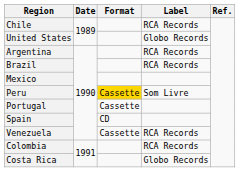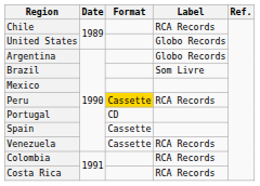 <table class="wikitable">
 <tr>
 <th>Region</th>
 <th>Date</th>
 <th>Format</th>
 <th>Label</th>
 <th>Ref.</th>
 </tr>
 <tr>
 <td scope="row" style="background-color: #f2f2f2;">Chile</td>
 <td rowspan="2">1989</td>
 <td></td>
 <td>RCA Records</td>
 <td rowspan="11"></td>
 </tr>
 <tr>
 <td scope="row" style="background-color: #f2f2f2;">United States</td>
 <td></td>
 <td>Globo Records</td>
 </tr>
 <tr>
 <td scope="row" style="background-color: #f2f2f2;">Argentina</td>
 <td rowspan="7">1990</td>
 <td></td>
-<td>RCA Records</td>
+<td>Globo Records</td>
 </tr>
 <tr>
 <td scope="row" style="background-color: #f2f2f2;">Brazil</td>
 <td></td>
-<td>RCA Records</td>
+<td>Som Livre</td>
 </tr>
 <tr>
 <td scope="row" style="background-color: #f2f2f2;">Mexico</td>
 <td></td>
 <td></td>
 </tr>
 <tr>
 <td scope="row" style="background-color: #f2f2f2;">Peru</td>
 <td style="background: gold;">Cassette</td>
-<td>Som Livre</td>
+<td>RCA Records</td>
 </tr>
 <tr>
 <td scope="row" style="background-color: #f2f2f2;">Portugal</td>
-<td>Cassette</td>
+<td>CD</td>
 <td></td>
 </tr>
 <tr>
 <td scope="row" style="background-color: #f2f2f2;">Spain</td>
-<td>CD</td>
+<td>Cassette</td>
 <td></td>
 </tr>
 <tr>
 <td scope="row" style="background-color: #f2f2f2;">Venezuela</td>
 <td>Cassette</td>
 <td>RCA Records</td>
 </tr>
 <tr>
 <td scope="row" style="background-color: #f2f2f2;">Colombia</td>
 <td rowspan="2">1991</td>
 <td></td>
 <td>RCA Records</td>
 </tr>
 <tr>
 <td scope="row" style="background-color: #f2f2f2;">Costa Rica</td>
 <td></td>
-<td>Globo Records</td>
+<td>RCA Records</td>
 </tr>
 </table>
